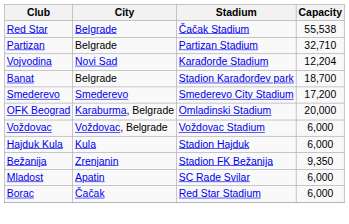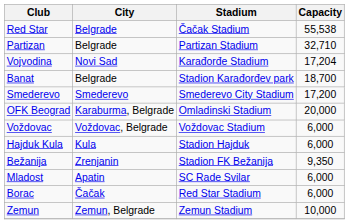 <table class="wikitable sortable">
 <tr>
 <th>Club</th>
 <th>City</th>
 <th>Stadium</th>
 <th>Capacity</th>
 </tr>
 <tr>
 <td><a href='#'>Red Star</a></td>
 <td><a href='#'>Belgrade</a></td>
 <td><a href='#'>Čačak Stadium</a></td>
 <td align="center">55,538</td>
 </tr>
 <tr>
 <td><a href='#'>Partizan</a></td>
 <td>Belgrade</td>
 <td><a href='#'>Partizan Stadium</a></td>
 <td align="center">32,710</td>
 </tr>
 <tr>
 <td><a href='#'>Vojvodina</a></td>
 <td><a href='#'>Novi Sad</a></td>
 <td><a href='#'>Karađorđe Stadium</a></td>
-<td align="center">12,204</td>
+<td align="center">17,204</td>
 </tr>
 <tr>
 <td><a href='#'>Banat</a></td>
 <td>Belgrade</td>
 <td><a href='#'>Stadion Karađorđev park</a></td>
 <td align="center">18,700</td>
 </tr>
 <tr>
 <td><a href='#'>Smederevo</a></td>
 <td><a href='#'>Smederevo</a></td>
 <td><a href='#'>Smederevo City Stadium</a></td>
 <td align="center">17,200</td>
 </tr>
 <tr>
 <td><a href='#'>OFK Beograd</a></td>
 <td><a href='#'>Karaburma</a>, Belgrade</td>
 <td><a href='#'>Omladinski Stadium</a></td>
 <td align="center">20,000</td>
 </tr>
 <tr>
 <td><a href='#'>Voždovac</a></td>
 <td><a href='#'>Voždovac</a>, Belgrade</td>
 <td><a href='#'>Voždovac Stadium</a></td>
 <td align="center">6,000</td>
 </tr>
 <tr>
 <td><a href='#'>Hajduk Kula</a></td>
 <td><a href='#'>Kula</a></td>
 <td><a href='#'>Stadion Hajduk</a></td>
 <td align="center">6,000</td>
 </tr>
 <tr>
 <td><a href='#'>Bežanija</a></td>
 <td><a href='#'>Zrenjanin</a></td>
 <td><a href='#'>Stadion FK Bežanija</a></td>
 <td align="center">9,350</td>
 </tr>
 <tr>
 <td><a href='#'>Mladost</a></td>
 <td><a href='#'>Apatin</a></td>
 <td><a href='#'>SC Rade Svilar</a></td>
 <td align="center">6,000</td>
 </tr>
 <tr>
 <td><a href='#'>Borac</a></td>
 <td><a href='#'>Čačak</a></td>
 <td><a href='#'>Red Star Stadium</a></td>
 <td align="center">6,000</td>
 </tr>
 <tr>
+<td><a href='#'>Zemun</a></td>
+<td><a href='#'>Zemun</a>, Belgrade</td>
+<td><a href='#'>Zemun Stadium</a></td>
+<td align="center">10,000</td>
+</tr>
+<tr>
 </tr>
 </table>
